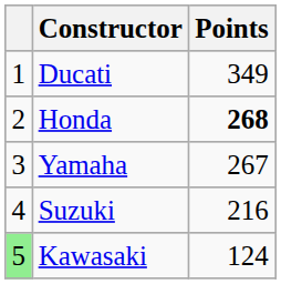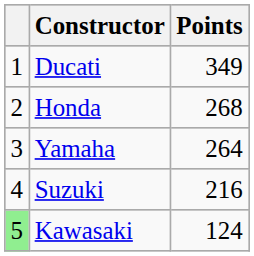 <table class="wikitable" style="font-size: 95%;">
 <tr>
 <th></th>
 <th>Constructor</th>
 <th>Points</th>
 </tr>
 <tr>
 <td align=center>1</td>
 <td> <a href='#'>Ducati</a></td>
 <td align=right>349</td>
 </tr>
 <tr>
 <td align=center>2</td>
 <td> <a href='#'>Honda</a></td>
-<td align=right><strong>268</strong></td>
+<td align=right>268</td>
 </tr>
 <tr>
 <td align=center>3</td>
 <td> <a href='#'>Yamaha</a></td>
-<td align=right>267</td>
+<td align=right>264</td>
 </tr>
 <tr>
 <td align=center>4</td>
 <td> <a href='#'>Suzuki</a></td>
 <td align=right>216</td>
 </tr>
 <tr>
 <td align=center style="background: lightgreen;">5</td>
 <td> <a href='#'>Kawasaki</a></td>
 <td align=right>124</td>
 </tr>
 </table>
